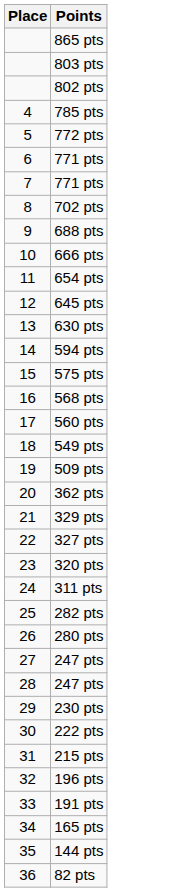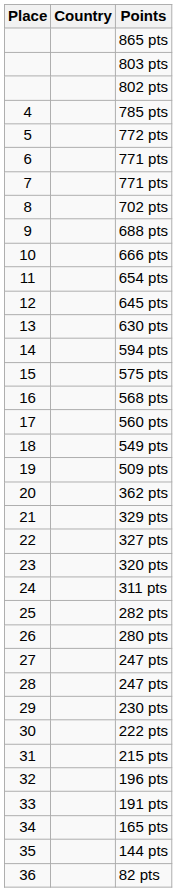 <table class=wikitable>
 <tr>
 <th>Place</th>
+<th>Country</th>
 <th>Points</th>
 </tr>
 <tr>
 <td align=center></td>
+<td></td>
 <td>865 pts</td>
 </tr>
 <tr>
 <td align=center></td>
+<td></td>
 <td>803 pts</td>
 </tr>
 <tr>
 <td align=center></td>
+<td></td>
 <td>802 pts</td>
 </tr>
 <tr>
 <td align=center>4</td>
+<td></td>
 <td>785 pts</td>
 </tr>
 <tr>
 <td align=center>5</td>
+<td></td>
 <td>772 pts</td>
 </tr>
 <tr>
 <td align=center>6</td>
+<td></td>
 <td>771 pts</td>
 </tr>
 <tr>
 <td align=center>7</td>
+<td></td>
 <td>771 pts</td>
 </tr>
 <tr>
 <td align=center>8</td>
+<td></td>
 <td>702 pts</td>
 </tr>
 <tr>
 <td align=center>9</td>
+<td></td>
 <td>688 pts</td>
 </tr>
 <tr>
 <td align=center>10</td>
+<td></td>
 <td>666 pts</td>
 </tr>
 <tr>
 <td align=center>11</td>
+<td></td>
 <td>654 pts</td>
 </tr>
 <tr>
 <td align=center>12</td>
+<td></td>
 <td>645 pts</td>
 </tr>
 <tr>
 <td align=center>13</td>
+<td></td>
 <td>630 pts</td>
 </tr>
 <tr>
 <td align=center>14</td>
+<td></td>
 <td>594 pts</td>
 </tr>
 <tr>
 <td align=center>15</td>
+<td></td>
 <td>575 pts</td>
 </tr>
 <tr>
 <td align=center>16</td>
+<td></td>
 <td>568 pts</td>
 </tr>
 <tr>
 <td align=center>17</td>
+<td></td>
 <td>560 pts</td>
 </tr>
 <tr>
 <td align=center>18</td>
+<td></td>
 <td>549 pts</td>
 </tr>
 <tr>
 <td align=center>19</td>
+<td></td>
 <td>509 pts</td>
 </tr>
 <tr>
 <td align=center>20</td>
+<td></td>
 <td>362 pts</td>
 </tr>
 <tr>
 <td align=center>21</td>
+<td></td>
 <td>329 pts</td>
 </tr>
 <tr>
 <td align=center>22</td>
+<td></td>
 <td>327 pts</td>
 </tr>
 <tr>
 <td align=center>23</td>
+<td></td>
 <td>320 pts</td>
 </tr>
 <tr>
 <td align=center>24</td>
+<td></td>
 <td>311 pts</td>
 </tr>
 <tr>
 <td align=center>25</td>
+<td></td>
 <td>282 pts</td>
 </tr>
 <tr>
 <td align=center>26</td>
+<td></td>
 <td>280 pts</td>
 </tr>
 <tr>
 <td align=center>27</td>
+<td></td>
 <td>247 pts</td>
 </tr>
 <tr>
 <td align=center>28</td>
+<td></td>
 <td>247 pts</td>
 </tr>
 <tr>
 <td align=center>29</td>
+<td></td>
 <td>230 pts</td>
 </tr>
 <tr>
 <td align=center>30</td>
+<td></td>
 <td>222 pts</td>
 </tr>
 <tr>
 <td align=center>31</td>
+<td></td>
 <td>215 pts</td>
 </tr>
 <tr>
 <td align=center>32</td>
+<td></td>
 <td>196 pts</td>
 </tr>
 <tr>
 <td align=center>33</td>
+<td></td>
 <td>191 pts</td>
 </tr>
 <tr>
 <td align=center>34</td>
+<td></td>
 <td>165 pts</td>
 </tr>
 <tr>
 <td align=center>35</td>
+<td></td>
 <td>144 pts</td>
 </tr>
 <tr>
 <td align=center>36</td>
+<td></td>
 <td>82 pts</td>
 </tr>
 </table>
